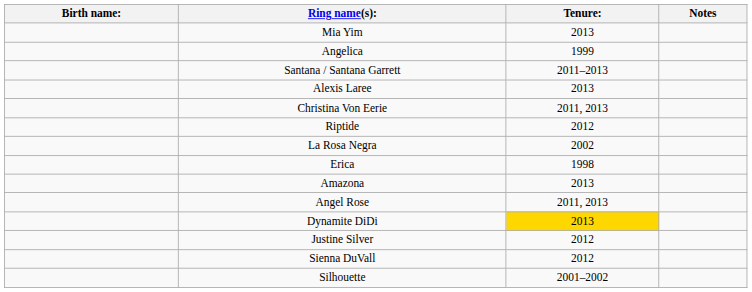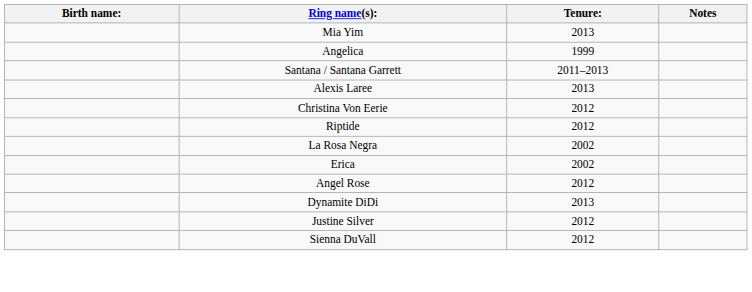 <table class="sortable wikitable" style="font-size:85%; text-align:center; width:70%;">
 <tr>
 <th>Birth name:</th>
 <th><a href='#'>Ring name</a>(s):</th>
 <th>Tenure:</th>
 <th>Notes</th>
 </tr>
 <tr>
 <td></td>
 <td>Mia Yim</td>
 <td sort>2013</td>
 <td></td>
 </tr>
 <tr>
 <td></td>
 <td>Angelica</td>
 <td sort>1999</td>
 <td></td>
 </tr>
 <tr>
 <td></td>
 <td>Santana / Santana Garrett</td>
 <td sort>2011–2013</td>
 <td></td>
 </tr>
 <tr>
 <td></td>
 <td>Alexis Laree</td>
 <td sort>2013</td>
 <td></td>
 </tr>
 <tr>
 <td></td>
 <td>Christina Von Eerie</td>
-<td sort>2011, 2013</td>
+<td sort>2012</td>
 <td></td>
 </tr>
 <tr>
 <td></td>
 <td>Riptide</td>
 <td sort>2012</td>
 <td></td>
 </tr>
 <tr>
 <td></td>
 <td>La Rosa Negra</td>
 <td sort>2002</td>
 <td></td>
 </tr>
 <tr>
 <td></td>
 <td>Erica</td>
-<td sort>1998</td>
-<td></td>
-</tr>
-<tr>
-<td></td>
-<td>Amazona</td>
-<td sort>2013</td>
+<td sort>2002</td>
 <td></td>
 </tr>
 <tr>
 <td></td>
 <td>Angel Rose</td>
-<td sort>2011, 2013</td>
+<td sort>2012</td>
 <td></td>
 </tr>
 <tr>
 <td></td>
 <td>Dynamite DiDi</td>
-<td sort style="background: gold;">2013</td>
+<td sort>2013</td>
 <td></td>
 </tr>
 <tr>
 <td></td>
 <td>Justine Silver</td>
 <td sort>2012</td>
 <td></td>
 </tr>
 <tr>
 <td></td>
 <td>Sienna DuVall</td>
 <td sort>2012</td>
 <td></td>
 </tr>
-<tr>
-<td></td>
-<td>Silhouette</td>
-<td sort>2001–2002</td>
-<td></td>
-</tr>
 </table>
